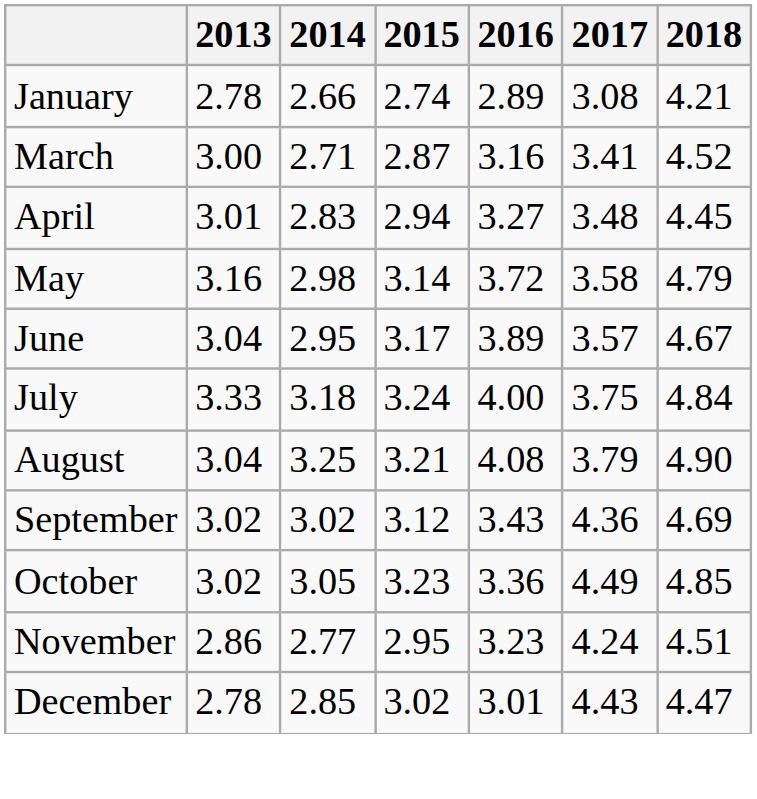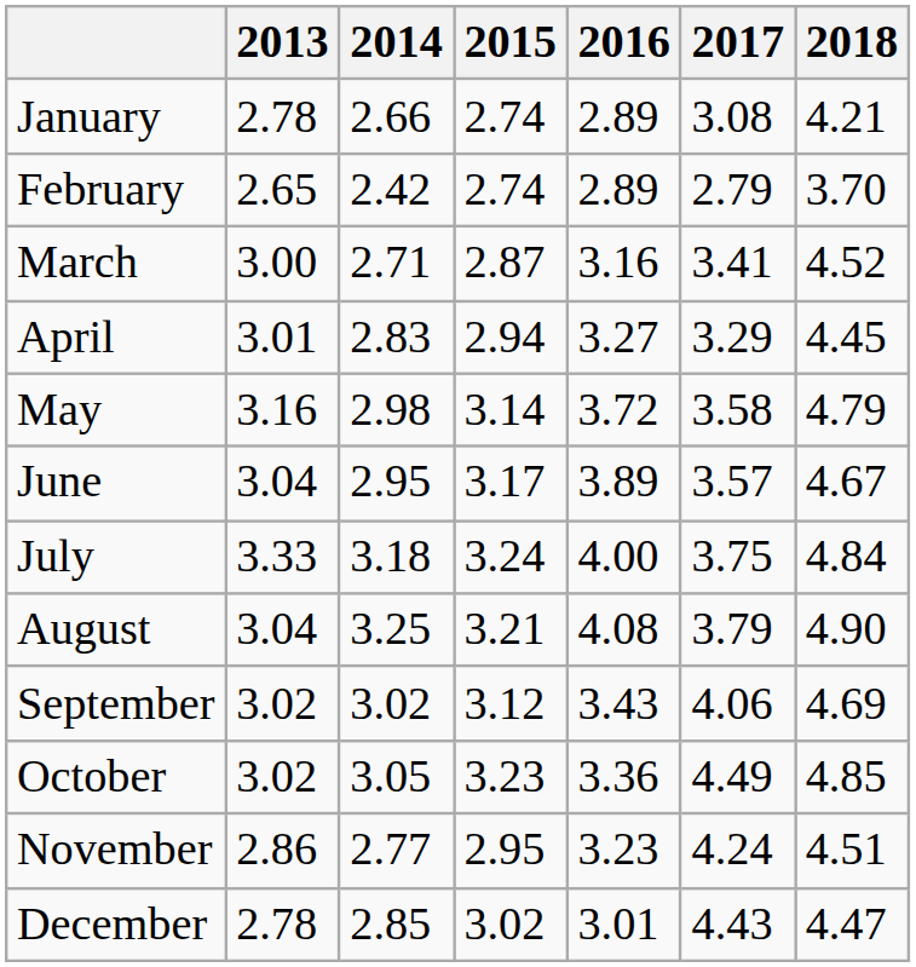 <table class="wikitable">
 <tr>
 <th></th>
 <th>2013</th>
 <th>2014</th>
 <th>2015</th>
 <th>2016</th>
 <th>2017</th>
 <th>2018</th>
 </tr>
 <tr>
 <td>January</td>
 <td>2.78</td>
 <td>2.66</td>
 <td>2.74</td>
 <td>2.89</td>
 <td>3.08</td>
 <td>4.21</td>
 </tr>
 <tr>
+<td>February</td>
+<td>2.65</td>
+<td>2.42</td>
+<td>2.74</td>
+<td>2.89</td>
+<td>2.79</td>
+<td>3.70</td>
+</tr>
+<tr>
 <td>March</td>
 <td>3.00</td>
 <td>2.71</td>
 <td>2.87</td>
 <td>3.16</td>
 <td>3.41</td>
 <td>4.52</td>
 </tr>
 <tr>
 <td>April</td>
 <td>3.01</td>
 <td>2.83</td>
 <td>2.94</td>
 <td>3.27</td>
-<td>3.48</td>
+<td>3.29</td>
 <td>4.45</td>
 </tr>
 <tr>
 <td>May</td>
 <td>3.16</td>
 <td>2.98</td>
 <td>3.14</td>
 <td>3.72</td>
 <td>3.58</td>
 <td>4.79</td>
 </tr>
 <tr>
 <td>June</td>
 <td>3.04</td>
 <td>2.95</td>
 <td>3.17</td>
 <td>3.89</td>
 <td>3.57</td>
 <td>4.67</td>
 </tr>
 <tr>
 <td>July</td>
 <td>3.33</td>
 <td>3.18</td>
 <td>3.24</td>
 <td>4.00</td>
 <td>3.75</td>
 <td>4.84</td>
 </tr>
 <tr>
 <td>August</td>
 <td>3.04</td>
 <td>3.25</td>
 <td>3.21</td>
 <td>4.08</td>
 <td>3.79</td>
 <td>4.90</td>
 </tr>
 <tr>
 <td>September</td>
 <td>3.02</td>
 <td>3.02</td>
 <td>3.12</td>
 <td>3.43</td>
-<td>4.36</td>
+<td>4.06</td>
 <td>4.69</td>
 </tr>
 <tr>
 <td>October</td>
 <td>3.02</td>
 <td>3.05</td>
 <td>3.23</td>
 <td>3.36</td>
 <td>4.49</td>
 <td>4.85</td>
 </tr>
 <tr>
 <td>November</td>
 <td>2.86</td>
 <td>2.77</td>
 <td>2.95</td>
 <td>3.23</td>
 <td>4.24</td>
 <td>4.51</td>
 </tr>
 <tr>
 <td>December</td>
 <td>2.78</td>
 <td>2.85</td>
 <td>3.02</td>
 <td>3.01</td>
 <td>4.43</td>
 <td>4.47</td>
 </tr>
 </table>
